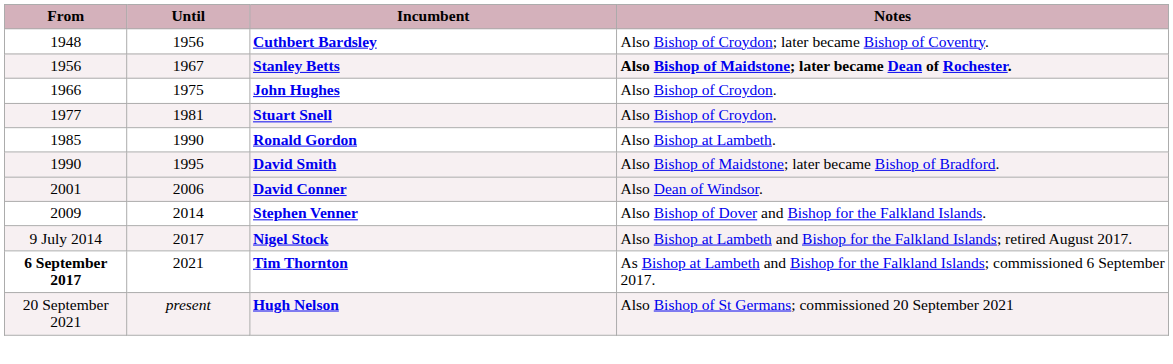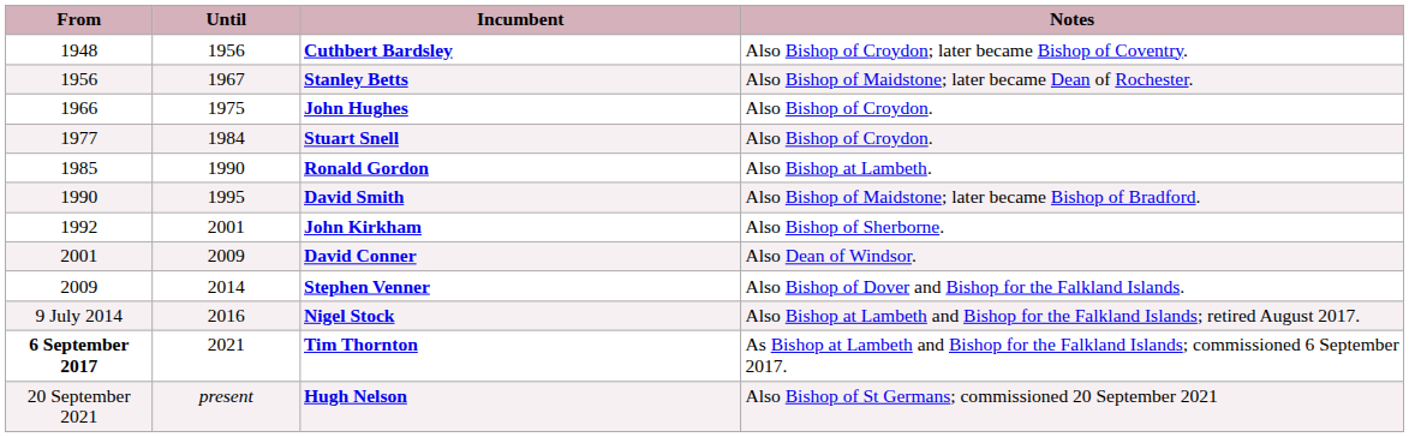 <table class="wikitable" style="width:95%;" border="1" cellpadding="2">
 <tr valign=center>
 <th style="background-color: #D4B1BB" width="10%">From</th>
 <th style="background-color: #D4B1BB" width="10%">Until</th>
 <th style="background-color: #D4B1BB" width="30%">Incumbent</th>
 <th style="background-color: #D4B1BB" width="45%">Notes</th>
 </tr>
 <tr valign=top bgcolor="white">
 <td align=center>1948</td>
 <td align=center>1956</td>
 <td> <strong><a href='#'>Cuthbert Bardsley</a></strong></td>
 <td>Also <a href='#'>Bishop of Croydon</a>; later became <a href='#'>Bishop of Coventry</a>.</td>
 </tr>
 <tr valign=top bgcolor="#F7F0F2">
 <td align=center>1956</td>
 <td align=center>1967</td>
 <td> <strong><a href='#'>Stanley Betts</a></strong></td>
-<td><strong>Also <a href='#'>Bishop of Maidstone</a>; later became <a href='#'>Dean</a> of <a href='#'>Rochester</a>.</strong></td>
+<td>Also <a href='#'>Bishop of Maidstone</a>; later became <a href='#'>Dean</a> of <a href='#'>Rochester</a>.</td>
 </tr>
 <tr valign=top bgcolor="white">
 <td align=center>1966</td>
 <td align=center>1975</td>
 <td> <strong><a href='#'>John Hughes</a></strong></td>
 <td>Also <a href='#'>Bishop of Croydon</a>.</td>
 </tr>
 <tr valign=top bgcolor="#F7F0F2">
 <td align=center>1977</td>
-<td align=center>1981</td>
+<td align=center>1984</td>
 <td> <strong><a href='#'>Stuart Snell</a></strong></td>
 <td>Also <a href='#'>Bishop of Croydon</a>.</td>
 </tr>
 <tr valign=top bgcolor="white">
 <td align=center>1985</td>
 <td align=center>1990</td>
 <td> <strong><a href='#'>Ronald Gordon</a></strong></td>
 <td>Also <a href='#'>Bishop at Lambeth</a>.</td>
 </tr>
 <tr valign=top bgcolor="#F7F0F2">
 <td align=center>1990</td>
 <td align=center>1995</td>
 <td> <strong><a href='#'>David Smith</a></strong></td>
 <td>Also <a href='#'>Bishop of Maidstone</a>; later became <a href='#'>Bishop of Bradford</a>.</td>
 </tr>
+<tr valign=top bgcolor="white">
+<td align=center>1992</td>
+<td align=center>2001</td>
+<td> <strong><a href='#'>John Kirkham</a></strong></td>
+<td>Also <a href='#'>Bishop of Sherborne</a>.</td>
+</tr>
 <tr valign=top bgcolor="#F7F0F2">
 <td align=center>2001</td>
-<td align=center>2006</td>
+<td align=center>2009</td>
 <td> <strong><a href='#'>David Conner</a></strong></td>
 <td>Also <a href='#'>Dean of Windsor</a>.</td>
 </tr>
 <tr valign=top bgcolor="white">
 <td align=center>2009</td>
 <td align=center>2014</td>
 <td> <strong><a href='#'>Stephen Venner</a></strong></td>
 <td>Also <a href='#'>Bishop of Dover</a> and  <a href='#'>Bishop for the Falkland Islands</a>.</td>
 </tr>
 <tr valign=top bgcolor="#F7F0F2">
 <td align=center>9 July 2014</td>
-<td align=center>2017</td>
+<td align=center>2016</td>
 <td> <strong><a href='#'>Nigel Stock</a></strong></td>
 <td>Also <a href='#'>Bishop at Lambeth</a> and <a href='#'>Bishop for the Falkland Islands</a>; retired August 2017.</td>
 </tr>
 <tr valign=top bgcolor="white">
 <td align=center><strong>6 September 2017</strong></td>
 <td align=center>2021</td>
 <td> <strong><a href='#'>Tim Thornton</a></strong></td>
 <td>As <a href='#'>Bishop at Lambeth</a> and <a href='#'>Bishop for the Falkland Islands</a>; commissioned 6 September 2017.</td>
 </tr>
 <tr valign=top bgcolor="#F7F0F2">
 <td align=center>20 September 2021</td>
 <td align=center><em>present</em></td>
 <td> <strong><a href='#'>Hugh Nelson</a></strong></td>
 <td>Also <a href='#'>Bishop of St Germans</a>; commissioned 20 September 2021</td>
 </tr>
 </table>
